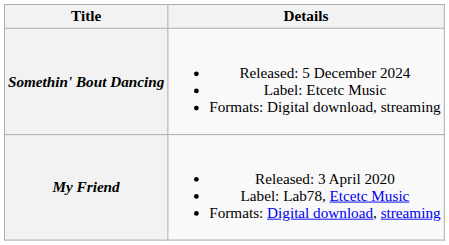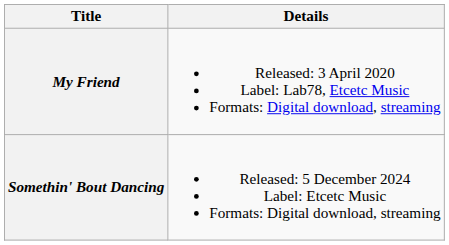 <table class="wikitable plainrowheaders" style="text-align:center;">
 <tr>
 <th>Title</th>
 <th>Details</th>
 </tr>
 <tr>
+<th scope="row"><em>My Friend</em><br></th>
+<td><br><ul><li>Released: 3 April 2020</li><li>Label: Lab78, <a href='#'>Etcetc Music</a></li><li>Formats: <a href='#'>Digital download</a>, <a href='#'>streaming</a></li></ul></td>
+</tr>
+<tr>
 <th scope="row"><em>Somethin' Bout Dancing</em></th>
 <td><br><ul><li>Released: 5 December 2024</li><li>Label: Etcetc Music</li><li>Formats: Digital download, streaming</li></ul></td>
 </tr>
-<tr>
-<th scope="row"><em>My Friend</em><br></th>
-<td><br><ul><li>Released: 3 April 2020</li><li>Label: Lab78, <a href='#'>Etcetc Music</a></li><li>Formats: <a href='#'>Digital download</a>, <a href='#'>streaming</a></li></ul></td>
-</tr>
 </table>
